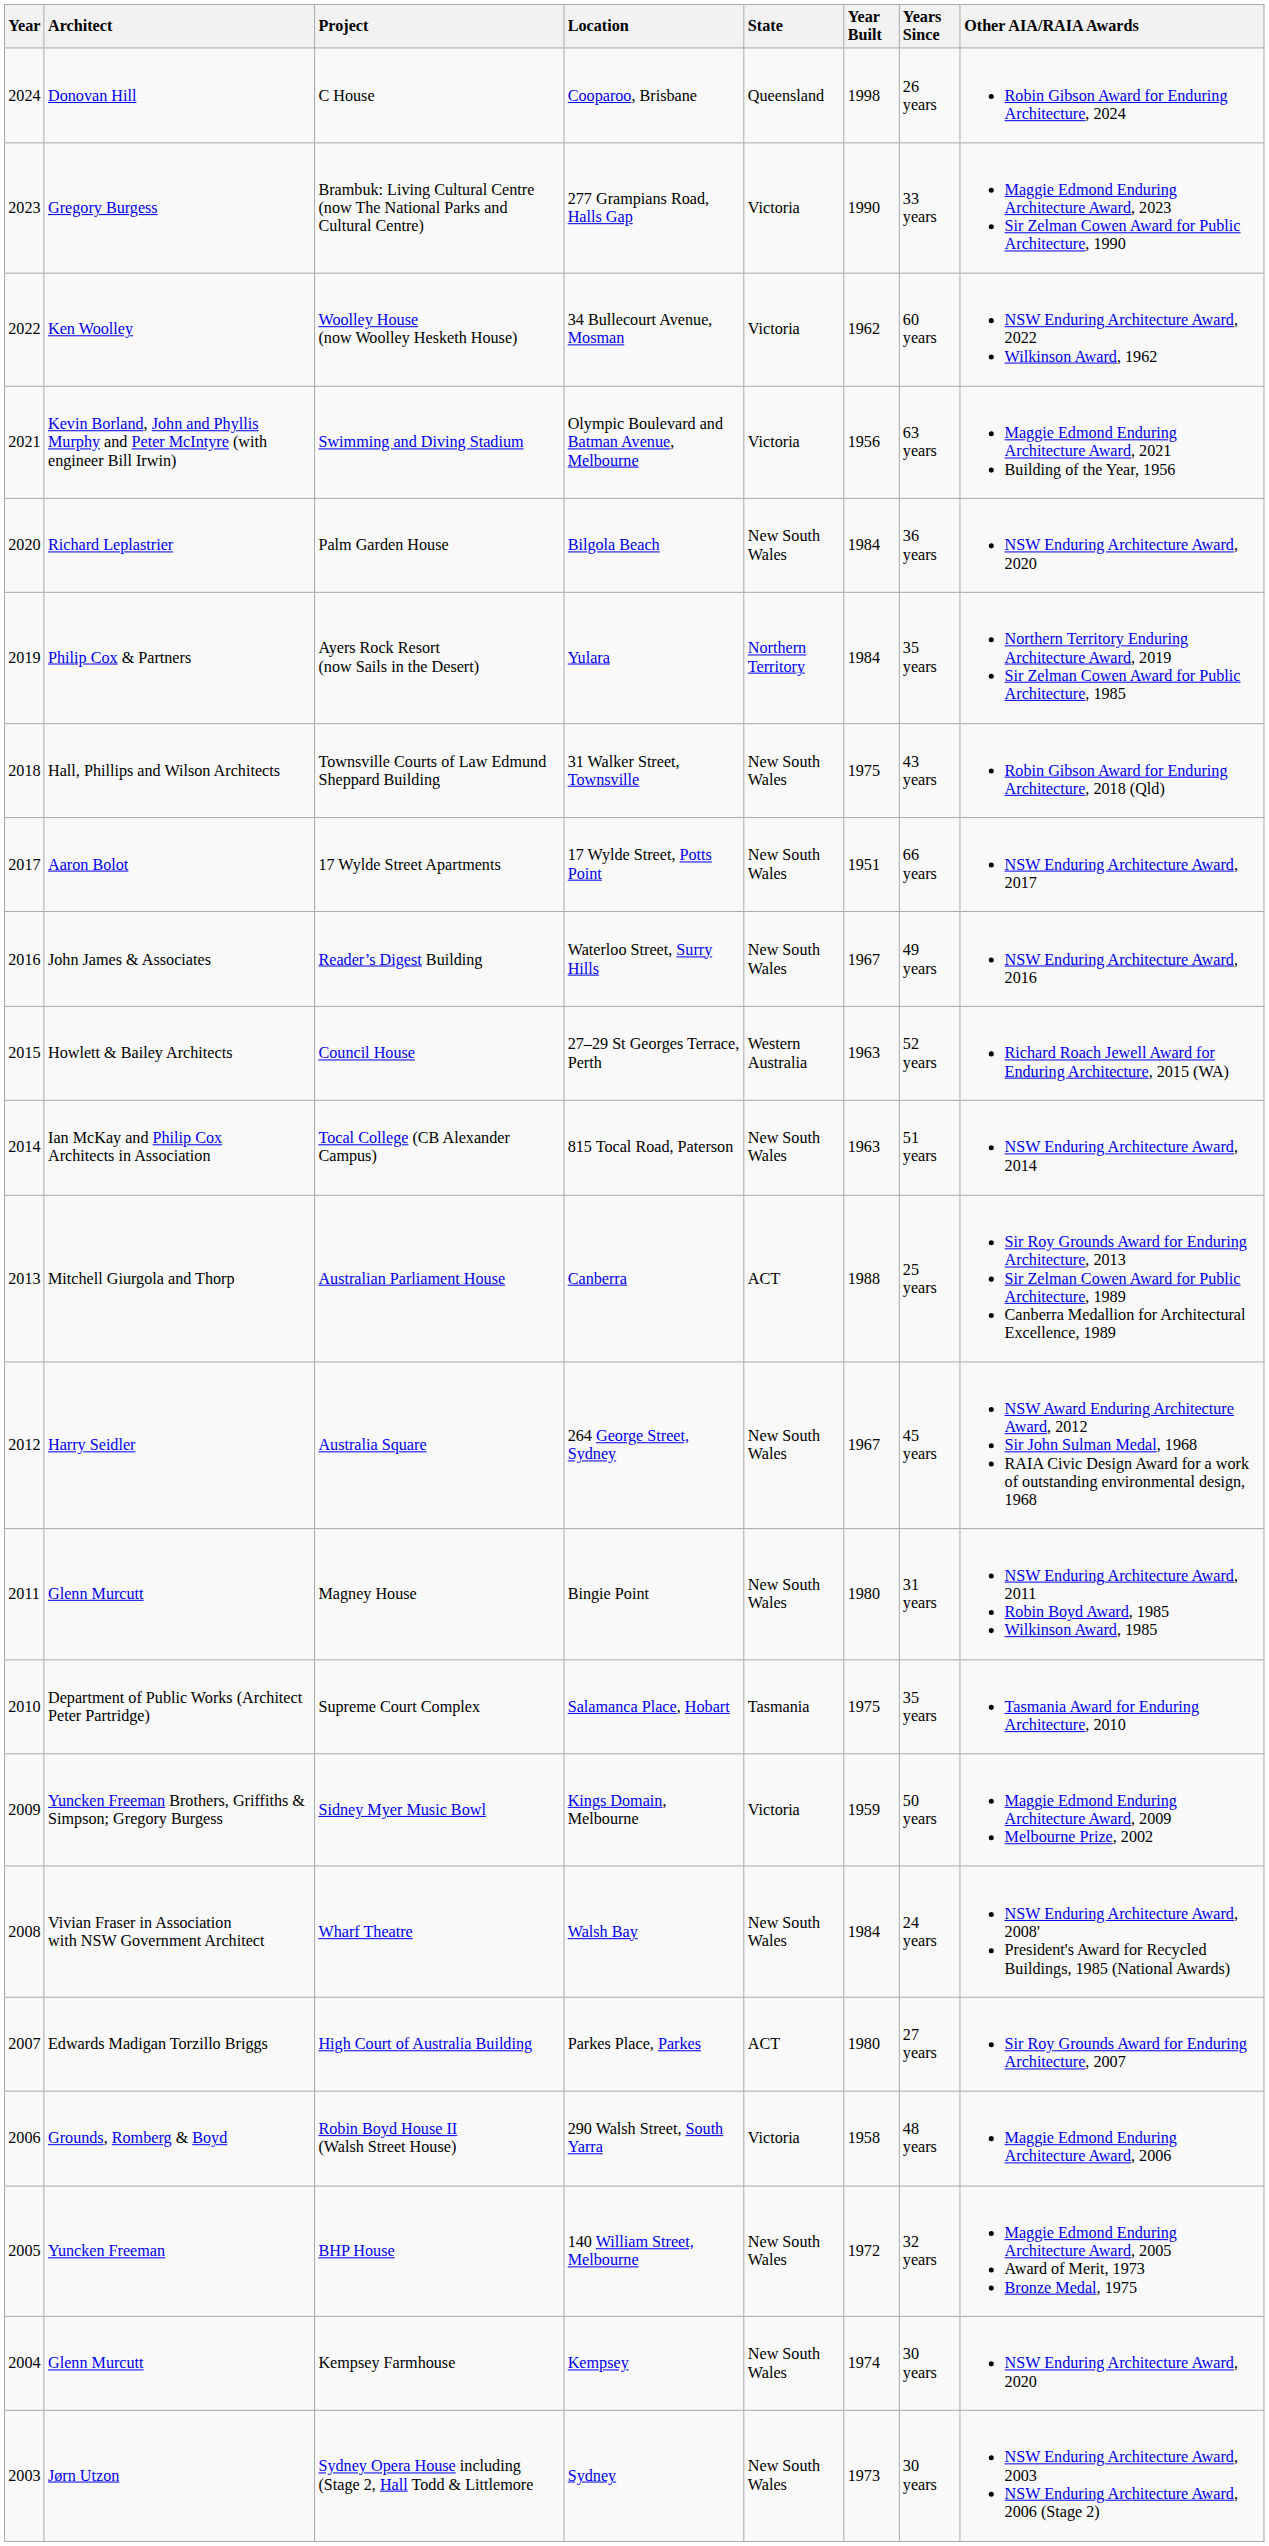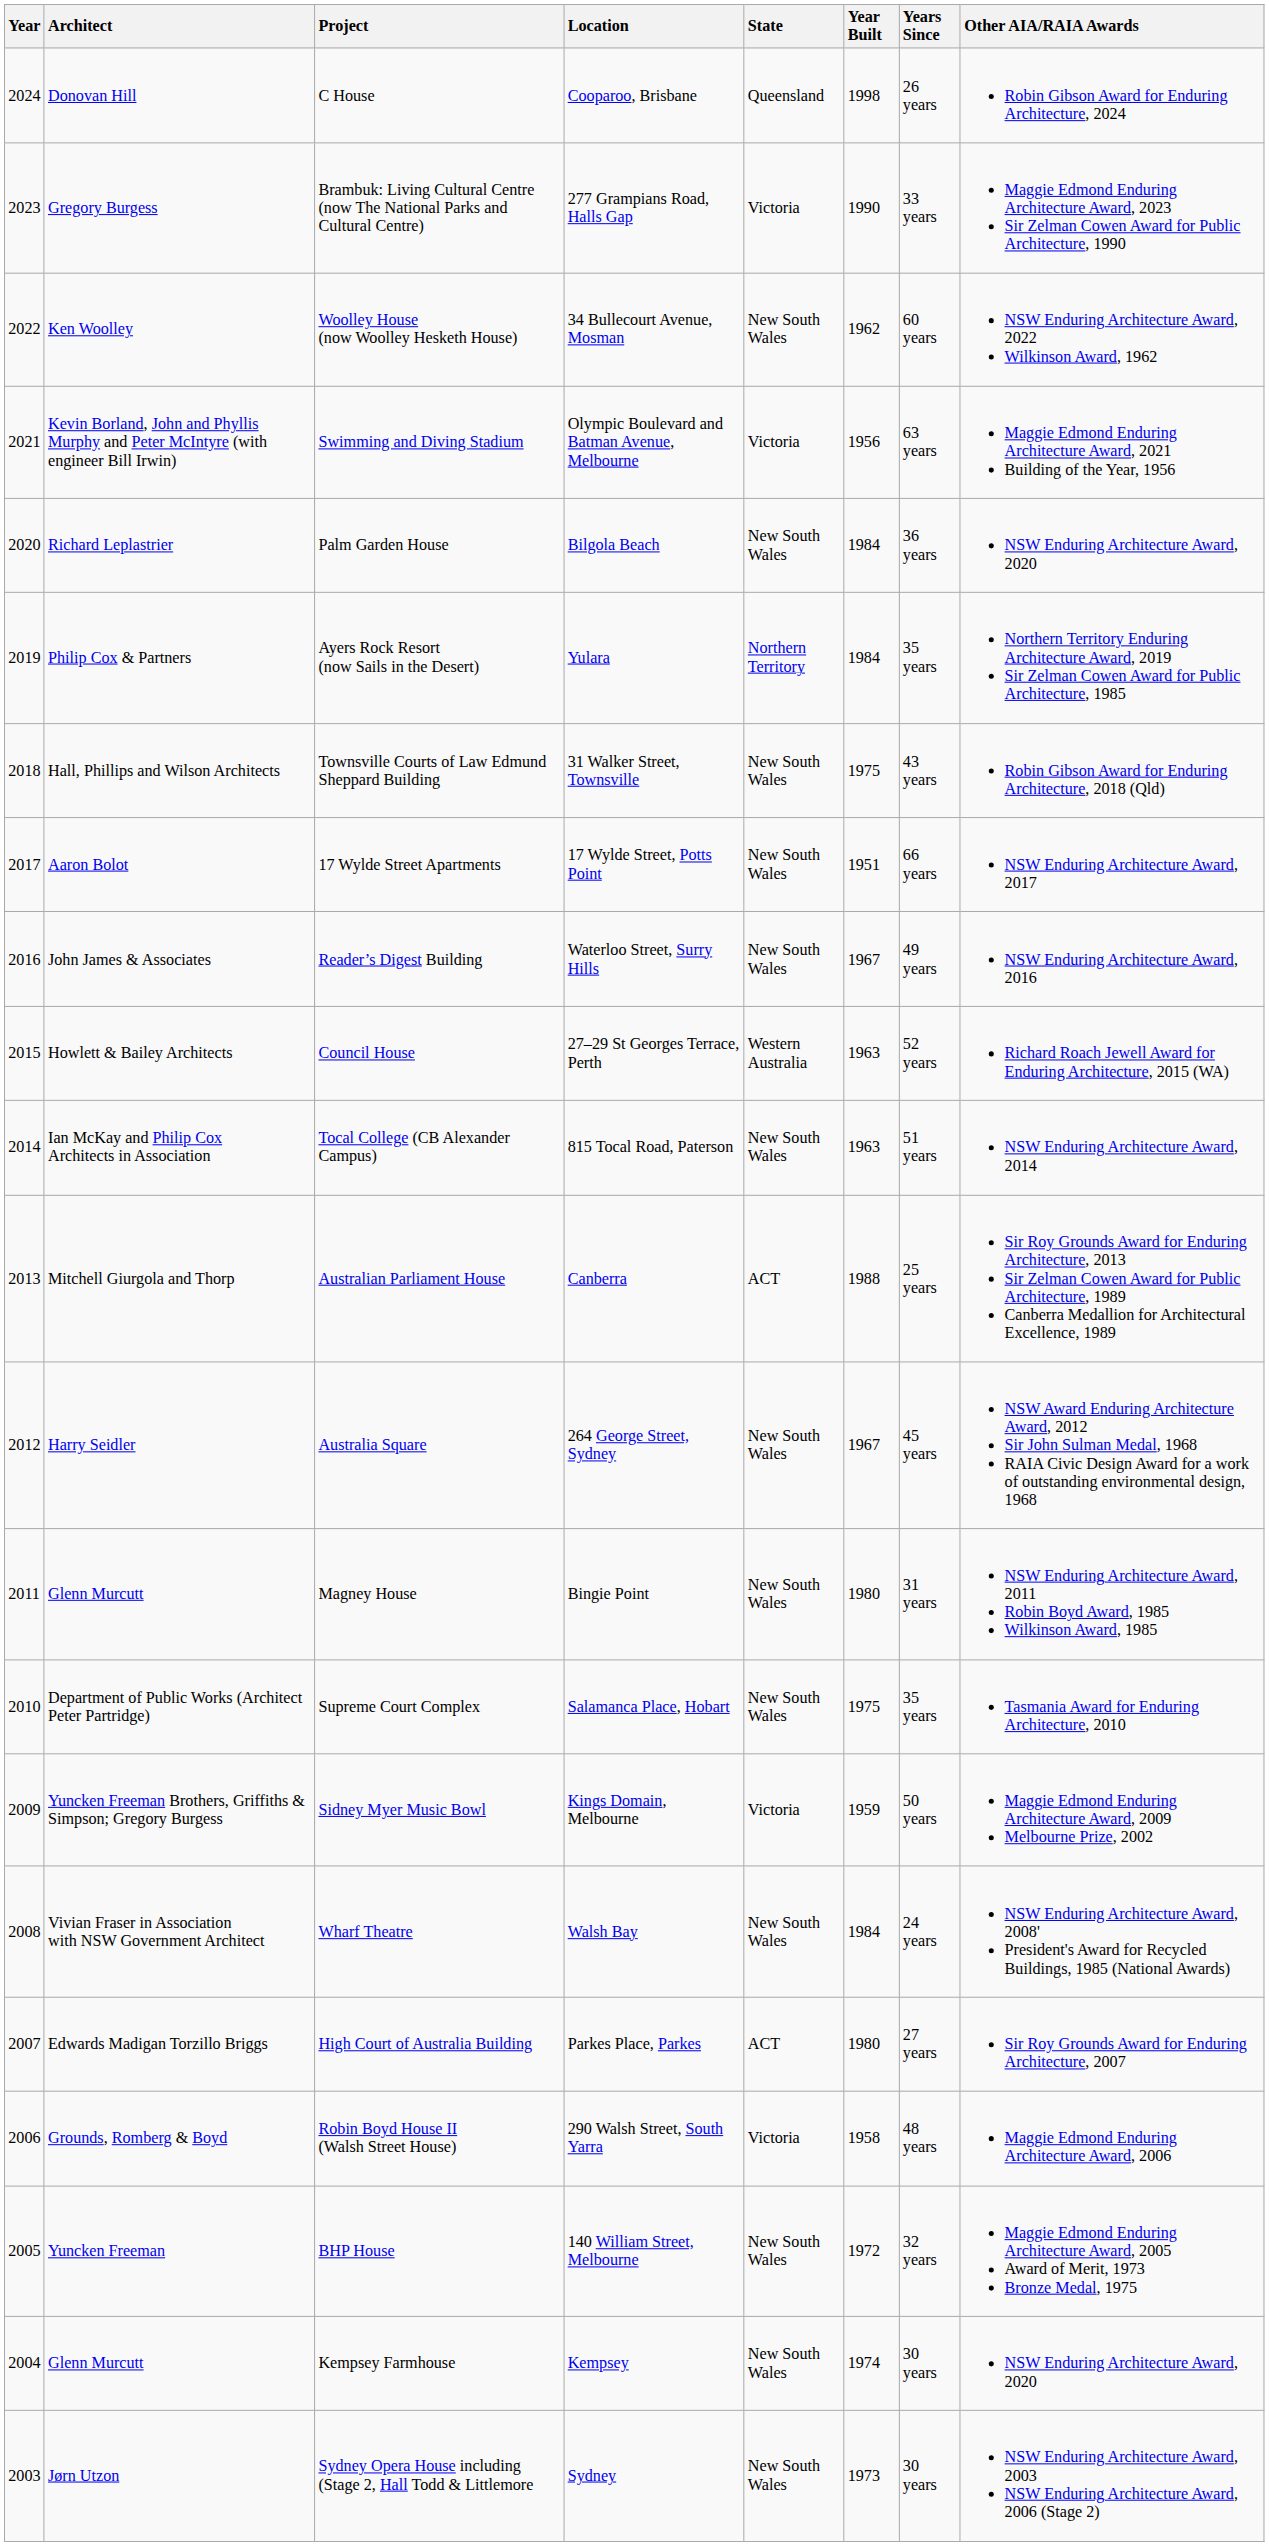 <table class="wikitable sortable">
 <tr>
 <th style="text-align:left;">Year</th>
 <th style="text-align:left;">Architect</th>
 <th style="text-align:left;">Project</th>
 <th style="text-align:left;">Location</th>
 <th style="text-align:left;">State</th>
 <th style="text-align:left;">Year Built</th>
 <th style="text-align:left;">Years Since</th>
 <th style="text-align:left;">Other AIA/RAIA Awards</th>
 </tr>
 <tr>
 <td>2024</td>
 <td><a href='#'>Donovan Hill</a></td>
 <td>C House</td>
 <td><a href='#'>Cooparoo</a>, Brisbane</td>
 <td>Queensland</td>
 <td>1998</td>
 <td>26 years</td>
 <td><br><ul><li><a href='#'>Robin Gibson Award for Enduring Architecture</a>, 2024</li></ul></td>
 </tr>
 <tr>
 <td>2023</td>
 <td><a href='#'>Gregory Burgess</a></td>
 <td>Brambuk: Living Cultural Centre (now The National Parks and Cultural Centre)</td>
 <td>277 Grampians Road, <a href='#'>Halls Gap</a></td>
 <td>Victoria</td>
 <td>1990</td>
 <td>33 years</td>
 <td><br><ul><li><a href='#'>Maggie Edmond Enduring Architecture Award</a>, 2023</li><li><a href='#'>Sir Zelman Cowen Award for Public Architecture</a>, 1990</li></ul></td>
 </tr>
 <tr>
 <td>2022</td>
 <td><a href='#'>Ken Woolley</a></td>
 <td><a href='#'>Woolley House</a><br> (now Woolley Hesketh House)</td>
 <td>34 Bullecourt Avenue, <a href='#'>Mosman</a></td>
-<td>Victoria</td>
+<td>New South Wales</td>
 <td>1962</td>
 <td>60 years</td>
 <td><br><ul><li><a href='#'>NSW Enduring Architecture Award</a>, 2022</li><li><a href='#'>Wilkinson Award</a>, 1962</li></ul></td>
 </tr>
 <tr>
 <td>2021</td>
 <td><a href='#'>Kevin Borland</a>, <a href='#'>John and Phyllis Murphy</a> and <a href='#'>Peter McIntyre</a> (with engineer Bill Irwin)</td>
 <td><a href='#'>Swimming and Diving Stadium</a></td>
 <td>Olympic Boulevard and <a href='#'>Batman Avenue</a>, <a href='#'>Melbourne</a></td>
 <td>Victoria</td>
 <td>1956</td>
 <td>63 years</td>
 <td><br><ul><li><a href='#'>Maggie Edmond Enduring Architecture Award</a>, 2021</li><li>Building of the Year, 1956</li></ul></td>
 </tr>
 <tr>
 <td>2020</td>
 <td><a href='#'>Richard Leplastrier</a></td>
 <td>Palm Garden House</td>
 <td><a href='#'>Bilgola Beach</a></td>
 <td>New South Wales</td>
 <td>1984</td>
 <td>36 years</td>
 <td><br><ul><li><a href='#'>NSW Enduring Architecture Award</a>, 2020</li></ul></td>
 </tr>
 <tr>
 <td>2019</td>
 <td><a href='#'>Philip Cox</a> & Partners</td>
 <td>Ayers Rock Resort<br>(now Sails in the Desert)</td>
 <td><a href='#'>Yulara</a></td>
 <td><a href='#'>Northern Territory</a></td>
 <td>1984</td>
 <td>35 years</td>
 <td><br><ul><li><a href='#'>Northern Territory Enduring Architecture Award</a>, 2019</li><li><a href='#'>Sir Zelman Cowen Award for Public Architecture</a>, 1985</li></ul></td>
 </tr>
 <tr>
 <td>2018</td>
 <td>Hall, Phillips and Wilson Architects</td>
 <td>Townsville Courts of Law Edmund Sheppard Building</td>
 <td>31 Walker Street, <a href='#'>Townsville</a></td>
 <td>New South Wales</td>
 <td>1975</td>
 <td>43 years</td>
 <td><br><ul><li><a href='#'>Robin Gibson Award for Enduring Architecture</a>, 2018 (Qld)</li></ul></td>
 </tr>
 <tr>
 <td>2017</td>
 <td><a href='#'>Aaron Bolot</a></td>
 <td>17 Wylde Street Apartments</td>
 <td>17 Wylde Street, <a href='#'>Potts Point</a></td>
 <td>New South Wales</td>
 <td>1951</td>
 <td>66 years</td>
 <td><br><ul><li><a href='#'>NSW Enduring Architecture Award</a>, 2017</li></ul></td>
 </tr>
 <tr>
 <td>2016</td>
 <td>John James & Associates</td>
 <td><a href='#'>Reader’s Digest</a> Building</td>
 <td>Waterloo Street, <a href='#'>Surry Hills</a></td>
 <td>New South Wales</td>
 <td>1967</td>
 <td>49 years</td>
 <td><br><ul><li><a href='#'>NSW Enduring Architecture Award</a>, 2016</li></ul></td>
 </tr>
 <tr>
 <td>2015</td>
 <td>Howlett & Bailey Architects</td>
 <td><a href='#'>Council House</a></td>
 <td>27–29 St Georges Terrace, Perth</td>
 <td>Western Australia</td>
 <td>1963</td>
 <td>52 years</td>
 <td><br><ul><li><a href='#'>Richard Roach Jewell Award for Enduring Architecture</a>, 2015 (WA)</li></ul></td>
 </tr>
 <tr>
 <td>2014</td>
 <td>Ian McKay and <a href='#'>Philip Cox</a><br> Architects in Association</td>
 <td><a href='#'>Tocal College</a> (CB Alexander Campus)</td>
 <td>815 Tocal Road, Paterson</td>
 <td>New South Wales</td>
 <td>1963</td>
 <td>51 years</td>
 <td><br><ul><li><a href='#'>NSW Enduring Architecture Award</a>, 2014</li></ul></td>
 </tr>
 <tr>
 <td>2013</td>
 <td>Mitchell Giurgola and Thorp</td>
 <td><a href='#'>Australian Parliament House</a></td>
 <td><a href='#'>Canberra</a></td>
 <td>ACT</td>
 <td>1988</td>
 <td>25 years</td>
 <td><br><ul><li><a href='#'>Sir Roy Grounds Award for Enduring Architecture</a>, 2013</li><li><a href='#'>Sir Zelman Cowen Award for Public Architecture</a>, 1989</li><li>Canberra Medallion for Architectural Excellence, 1989</li></ul></td>
 </tr>
 <tr>
 <td>2012</td>
 <td><a href='#'>Harry Seidler</a></td>
 <td><a href='#'>Australia Square</a></td>
 <td>264 <a href='#'>George Street, Sydney</a></td>
 <td>New South Wales</td>
 <td>1967</td>
 <td>45 years</td>
 <td><br><ul><li><a href='#'>NSW Award Enduring Architecture Award</a>, 2012</li><li><a href='#'>Sir John Sulman Medal</a>, 1968</li><li>RAIA Civic Design Award for a work of outstanding environmental design, 1968</li></ul></td>
 </tr>
 <tr>
 <td>2011</td>
 <td><a href='#'>Glenn Murcutt</a></td>
 <td>Magney House</td>
 <td>Bingie Point</td>
 <td>New South Wales</td>
 <td>1980</td>
 <td>31 years</td>
 <td><br><ul><li><a href='#'>NSW Enduring Architecture Award</a>, 2011</li><li><a href='#'>Robin Boyd Award</a>, 1985</li><li><a href='#'>Wilkinson Award</a>, 1985</li></ul></td>
 </tr>
 <tr>
 <td>2010</td>
 <td>Department of Public Works (Architect Peter Partridge)</td>
 <td>Supreme Court Complex</td>
 <td><a href='#'>Salamanca Place</a>, <a href='#'>Hobart</a></td>
-<td>Tasmania</td>
+<td>New South Wales</td>
 <td>1975</td>
 <td>35 years</td>
 <td><br><ul><li><a href='#'>Tasmania Award for Enduring Architecture</a>, 2010</li></ul></td>
 </tr>
 <tr>
 <td>2009</td>
 <td><a href='#'>Yuncken Freeman</a> Brothers, Griffiths & Simpson; Gregory Burgess</td>
 <td><a href='#'>Sidney Myer Music Bowl</a></td>
 <td><a href='#'>Kings Domain</a>, Melbourne</td>
 <td>Victoria</td>
 <td>1959</td>
 <td>50 years</td>
 <td><br><ul><li><a href='#'>Maggie Edmond Enduring Architecture Award</a>, 2009</li><li><a href='#'>Melbourne Prize</a>, 2002</li></ul></td>
 </tr>
 <tr>
 <td>2008</td>
 <td>Vivian Fraser in Association<br> with NSW Government Architect</td>
 <td><a href='#'>Wharf Theatre</a></td>
 <td><a href='#'>Walsh Bay</a></td>
 <td>New South Wales</td>
 <td>1984</td>
 <td>24 years</td>
 <td><br><ul><li><a href='#'>NSW Enduring Architecture Award</a>, 2008'</li><li>President's Award for Recycled Buildings, 1985 (National Awards)</li></ul></td>
 </tr>
 <tr>
 <td>2007</td>
 <td>Edwards Madigan Torzillo Briggs</td>
 <td><a href='#'>High Court of Australia Building</a></td>
 <td>Parkes Place, <a href='#'>Parkes</a></td>
 <td>ACT</td>
 <td>1980</td>
 <td>27 years</td>
 <td><br><ul><li><a href='#'>Sir Roy Grounds Award for Enduring Architecture</a>, 2007</li></ul></td>
 </tr>
 <tr>
 <td>2006</td>
 <td><a href='#'>Grounds</a>, <a href='#'>Romberg</a> & <a href='#'>Boyd</a></td>
 <td><a href='#'>Robin Boyd House II</a><br>(Walsh Street House)</td>
 <td>290 Walsh Street, <a href='#'>South Yarra</a></td>
 <td>Victoria</td>
 <td>1958</td>
 <td>48 years</td>
 <td><br><ul><li><a href='#'>Maggie Edmond Enduring Architecture Award</a>, 2006</li></ul></td>
 </tr>
 <tr `>
 <td>2005</td>
 <td><a href='#'>Yuncken Freeman</a></td>
 <td><a href='#'>BHP House</a></td>
 <td>140 <a href='#'>William Street, Melbourne</a></td>
 <td>New South Wales</td>
 <td>1972</td>
 <td>32 years</td>
 <td><br><ul><li><a href='#'>Maggie Edmond Enduring Architecture Award</a>, 2005</li><li>Award of Merit, 1973</li><li><a href='#'>Bronze Medal</a>, 1975</li></ul></td>
 </tr>
 <tr `>
 <td>2004</td>
 <td><a href='#'>Glenn Murcutt</a></td>
 <td>Kempsey Farmhouse</td>
 <td><a href='#'>Kempsey</a></td>
 <td>New South Wales</td>
 <td>1974</td>
 <td>30 years</td>
 <td><br><ul><li><a href='#'>NSW Enduring Architecture Award</a>, 2020</li></ul></td>
 </tr>
 <tr>
 <td>2003</td>
 <td><a href='#'>Jørn Utzon </a></td>
 <td><a href='#'>Sydney Opera House</a> including (Stage 2, <a href='#'>Hall</a> Todd & Littlemore</td>
 <td><a href='#'>Sydney</a></td>
 <td>New South Wales</td>
 <td>1973</td>
 <td>30 years</td>
 <td><br><ul><li><a href='#'>NSW Enduring Architecture Award</a>, 2003</li><li><a href='#'>NSW Enduring Architecture Award</a>, 2006 (Stage 2)</li></ul></td>
 </tr>
 <tr>
 </tr>
 </table>
